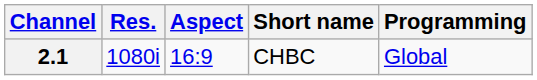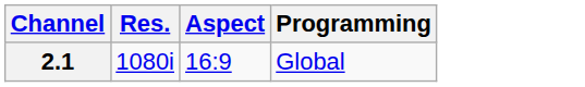 <table class="wikitable">
 <tr>
 <th><a href='#'>Channel</a></th>
 <th><a href='#'>Res.</a></th>
 <th><a href='#'>Aspect</a></th>
-<th>Short name</th>
 <th>Programming</th>
 </tr>
 <tr>
 <th scope = "row">2.1</th>
 <td><a href='#'>1080i</a></td>
 <td><a href='#'>16:9</a></td>
-<td>CHBC</td>
 <td><a href='#'>Global</a></td>
 </tr>
 </table>
